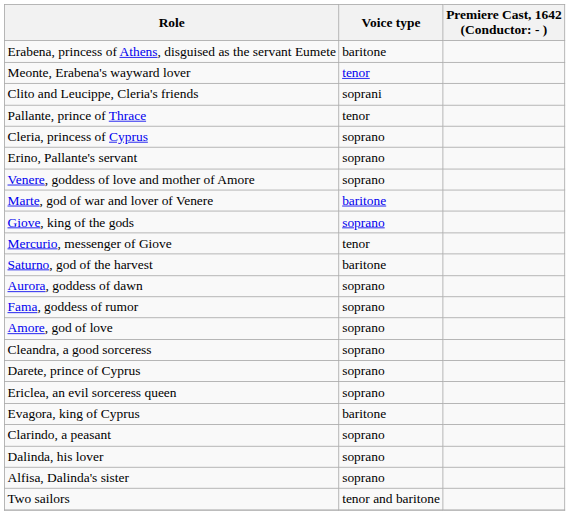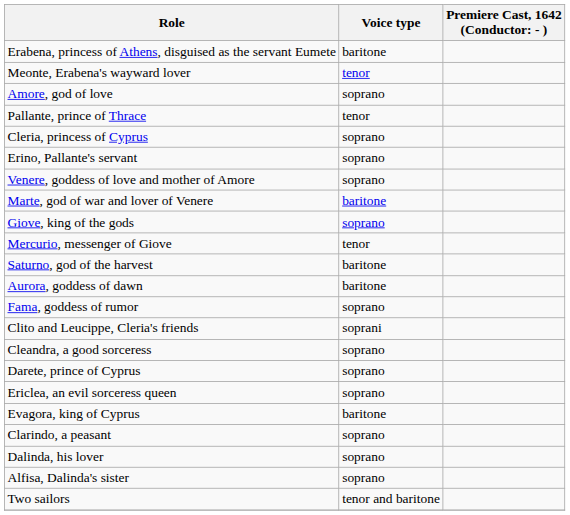 <table class="wikitable">
 <tr>
 <th>Role</th>
 <th>Voice type</th>
 <th>Premiere Cast, 1642<br>(Conductor: - )</th>
 </tr>
 <tr>
 <td>Erabena, princess of <a href='#'>Athens</a>, disguised as the servant Eumete</td>
 <td>baritone</td>
 <td></td>
 </tr>
 <tr>
 <td>Meonte, Erabena's wayward lover</td>
 <td><a href='#'>tenor</a></td>
 <td></td>
 </tr>
 <tr>
-<td>Clito and Leucippe, Cleria's friends</td>
-<td>soprani</td>
+<td><a href='#'>Amore</a>, god of love</td>
+<td>soprano</td>
 <td></td>
 </tr>
 <tr>
 <td>Pallante, prince of <a href='#'>Thrace</a></td>
 <td>tenor</td>
 <td></td>
 </tr>
 <tr>
 <td>Cleria, princess of <a href='#'>Cyprus</a></td>
 <td>soprano</td>
 <td></td>
 </tr>
 <tr>
 <td>Erino, Pallante's servant</td>
 <td>soprano</td>
 <td></td>
 </tr>
 <tr>
 <td><a href='#'>Venere</a>, goddess of love and mother of Amore</td>
 <td>soprano</td>
 <td></td>
 </tr>
 <tr>
 <td><a href='#'>Marte</a>, god of war and lover of Venere</td>
 <td><a href='#'>baritone</a></td>
 <td></td>
 </tr>
 <tr>
 <td><a href='#'>Giove</a>, king of the gods</td>
 <td><a href='#'>soprano</a></td>
 <td></td>
 </tr>
 <tr>
 <td><a href='#'>Mercurio</a>, messenger of Giove</td>
 <td>tenor</td>
 <td></td>
 </tr>
 <tr>
 <td><a href='#'>Saturno</a>, god of the harvest</td>
 <td>baritone</td>
 <td></td>
 </tr>
 <tr>
 <td><a href='#'>Aurora</a>, goddess of dawn</td>
-<td>soprano</td>
+<td>baritone</td>
 <td></td>
 </tr>
 <tr>
 <td><a href='#'>Fama</a>, goddess of rumor</td>
 <td>soprano</td>
 <td></td>
 </tr>
 <tr>
-<td><a href='#'>Amore</a>, god of love</td>
-<td>soprano</td>
+<td>Clito and Leucippe, Cleria's friends</td>
+<td>soprani</td>
 <td></td>
 </tr>
 <tr>
 <td>Cleandra, a good sorceress</td>
 <td>soprano</td>
 <td></td>
 </tr>
 <tr>
 <td>Darete, prince of Cyprus</td>
 <td>soprano</td>
 <td></td>
 </tr>
 <tr>
 <td>Ericlea, an evil sorceress queen</td>
 <td>soprano</td>
 <td></td>
 </tr>
 <tr>
 <td>Evagora, king of Cyprus</td>
 <td>baritone</td>
 <td></td>
 </tr>
 <tr>
 <td>Clarindo, a peasant</td>
 <td>soprano</td>
 <td></td>
 </tr>
 <tr>
 <td>Dalinda, his lover</td>
 <td>soprano</td>
 <td></td>
 </tr>
 <tr>
 <td>Alfisa, Dalinda's sister</td>
 <td>soprano</td>
 <td></td>
 </tr>
 <tr>
 <td>Two sailors</td>
 <td>tenor and baritone</td>
 <td></td>
 </tr>
 <tr>
 </tr>
 </table>
